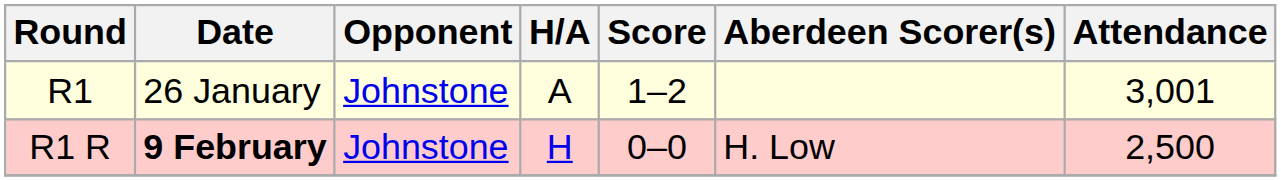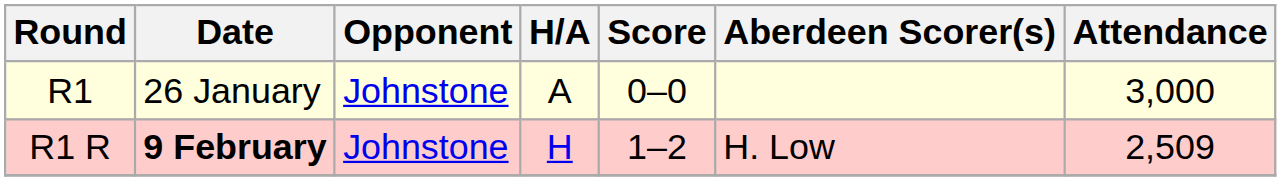 <table class="wikitable" style="text-align:center">
 <tr>
 <th>Round</th>
 <th>Date</th>
 <th>Opponent</th>
 <th>H/A</th>
 <th>Score</th>
 <th>Aberdeen Scorer(s)</th>
 <th>Attendance</th>
 </tr>
 <tr bgcolor=#FFFFDD>
 <td>R1</td>
 <td align=left>26 January</td>
 <td align=left><a href='#'>Johnstone</a></td>
 <td>A</td>
-<td>1–2</td>
+<td>0–0</td>
 <td align=left></td>
-<td>3,001</td>
+<td>3,000</td>
 </tr>
 <tr bgcolor=#FFCCCC>
 <td>R1 R</td>
 <td align=left><strong>9 February</strong></td>
 <td align=left><a href='#'>Johnstone</a></td>
 <td><a href='#'>H</a></td>
-<td>0–0</td>
+<td>1–2</td>
 <td align=left>H. Low</td>
-<td>2,500</td>
+<td>2,509</td>
 </tr>
 <tr>
 </tr>
 </table>
